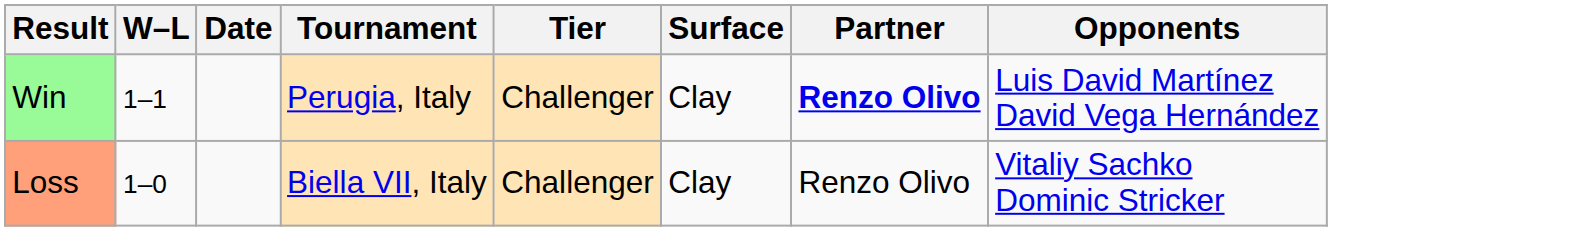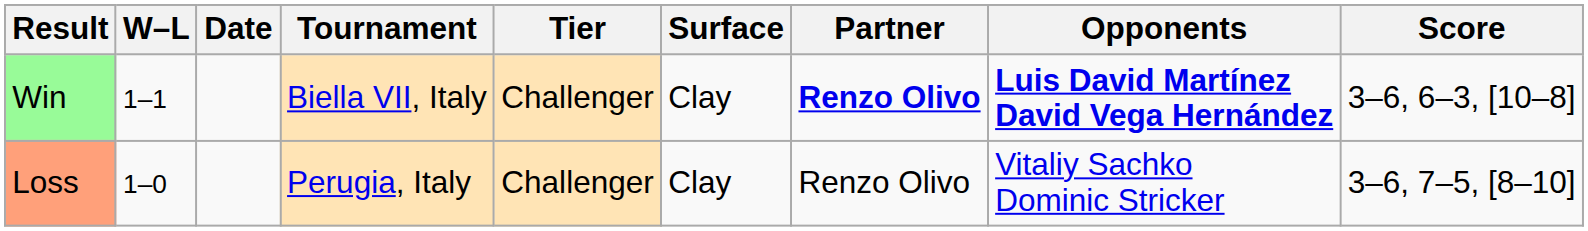 <table class="sortable wikitable">
 <tr>
 <th>Result</th>
 <th class="unsortable">W–L</th>
 <th>Date</th>
 <th>Tournament</th>
 <th>Tier</th>
 <th>Surface</th>
 <th>Partner</th>
 <th>Opponents</th>
+<th class="unsortable">Score</th>
 </tr>
 <tr>
 <td bgcolor=98fb98>Win</td>
 <td><small>1–1</small></td>
 <td><a href='#'></a></td>
-<td style="background:moccasin;"><a href='#'>Perugia</a>, Italy</td>
+<td style="background:moccasin;"><a href='#'>Biella VII</a>, Italy</td>
 <td style="background:moccasin;">Challenger</td>
 <td>Clay</td>
 <td><strong> <a href='#'>Renzo Olivo</a></strong></td>
-<td> <a href='#'>Luis David Martínez</a> <br>  <a href='#'>David Vega Hernández</a></td>
+<td><strong> <a href='#'>Luis David Martínez</a> <br>  <a href='#'>David Vega Hernández</a></strong></td>
+<td>3–6, 6–3, [10–8]</td>
 </tr>
 <tr>
 <td bgcolor=ffa07a>Loss</td>
 <td><small>1–0</small></td>
 <td><a href='#'></a></td>
-<td style="background:moccasin;"><a href='#'>Biella VII</a>, Italy</td>
+<td style="background:moccasin;"><a href='#'>Perugia</a>, Italy</td>
 <td style="background:moccasin;">Challenger</td>
 <td>Clay</td>
 <td> Renzo Olivo</td>
 <td> <a href='#'>Vitaliy Sachko</a><br> <a href='#'>Dominic Stricker</a></td>
+<td>3–6, 7–5, [8–10]</td>
 </tr>
 </table>
